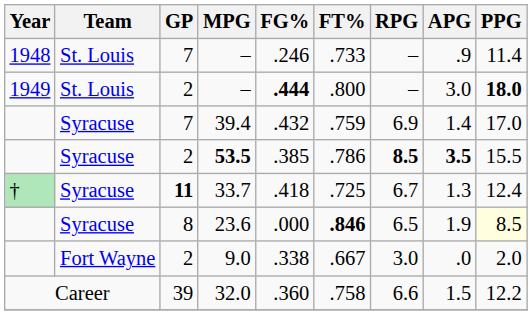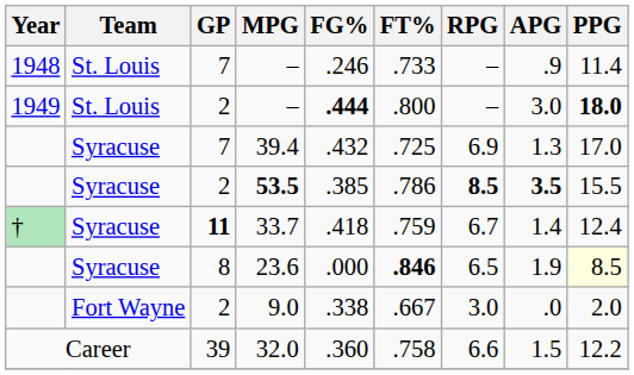 <table class="wikitable sortable" style="font-size:95%; text-align:right;">
 <tr>
 <th>Year</th>
 <th>Team</th>
 <th>GP</th>
 <th>MPG</th>
 <th>FG%</th>
 <th>FT%</th>
 <th>RPG</th>
 <th>APG</th>
 <th>PPG</th>
 </tr>
 <tr>
 <td style="text-align:left;"><a href='#'>1948</a></td>
 <td style="text-align:left;"><a href='#'>St. Louis</a></td>
 <td>7</td>
 <td>–</td>
 <td>.246</td>
 <td>.733</td>
 <td>–</td>
 <td>.9</td>
 <td>11.4</td>
 </tr>
 <tr>
 <td style="text-align:left;"><a href='#'>1949</a></td>
 <td style="text-align:left;"><a href='#'>St. Louis</a></td>
 <td>2</td>
 <td>–</td>
 <td><strong>.444</strong></td>
 <td>.800</td>
 <td>–</td>
 <td>3.0</td>
 <td><strong>18.0</strong></td>
 </tr>
 <tr>
 <td style="text-align:left;"></td>
 <td style="text-align:left;"><a href='#'>Syracuse</a></td>
 <td>7</td>
 <td>39.4</td>
 <td>.432</td>
-<td>.759</td>
+<td>.725</td>
 <td>6.9</td>
-<td>1.4</td>
+<td>1.3</td>
 <td>17.0</td>
 </tr>
 <tr>
 <td style="text-align:left;"></td>
 <td style="text-align:left;"><a href='#'>Syracuse</a></td>
 <td>2</td>
 <td><strong>53.5</strong></td>
 <td>.385</td>
 <td>.786</td>
 <td><strong>8.5</strong></td>
 <td><strong>3.5</strong></td>
 <td>15.5</td>
 </tr>
 <tr>
 <td style="text-align:left;background:#afe6ba;">†</td>
 <td style="text-align:left;"><a href='#'>Syracuse</a></td>
 <td><strong>11</strong></td>
 <td>33.7</td>
 <td>.418</td>
-<td>.725</td>
+<td>.759</td>
 <td>6.7</td>
-<td>1.3</td>
+<td>1.4</td>
 <td>12.4</td>
 </tr>
 <tr>
 <td style="text-align:left;"></td>
 <td style="text-align:left;"><a href='#'>Syracuse</a></td>
 <td>8</td>
 <td>23.6</td>
 <td>.000</td>
 <td><strong>.846</strong></td>
 <td>6.5</td>
 <td>1.9</td>
 <td style="background: lightyellow;">8.5</td>
 </tr>
 <tr>
 <td style="text-align:left;"></td>
 <td style="text-align:left;"><a href='#'>Fort Wayne</a></td>
 <td>2</td>
 <td>9.0</td>
 <td>.338</td>
 <td>.667</td>
 <td>3.0</td>
 <td>.0</td>
 <td>2.0</td>
 </tr>
 <tr>
 <td style="text-align:center;" colspan="2">Career</td>
 <td>39</td>
 <td>32.0</td>
 <td>.360</td>
 <td>.758</td>
 <td>6.6</td>
 <td>1.5</td>
 <td>12.2</td>
 </tr>
 <tr>
 </tr>
 </table>
